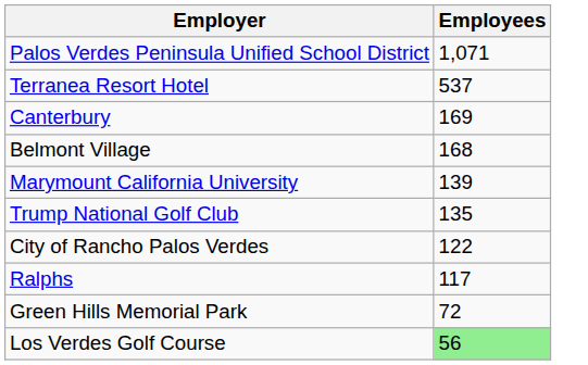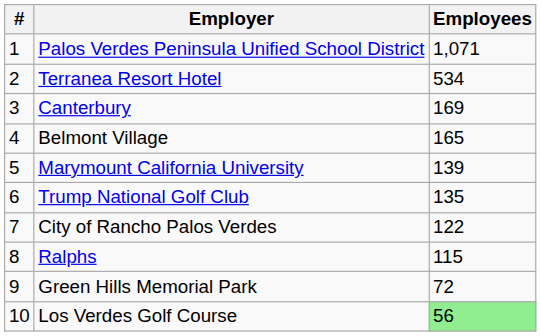 <table class="wikitable">
 <tr>
+<th>#</th>
 <th>Employer</th>
 <th>Employees</th>
 </tr>
 <tr>
+<td>1</td>
 <td><a href='#'>Palos Verdes Peninsula Unified School District</a></td>
 <td>1,071</td>
 </tr>
 <tr>
+<td>2</td>
 <td><a href='#'>Terranea Resort Hotel</a></td>
-<td>537</td>
+<td>534</td>
 </tr>
 <tr>
+<td>3</td>
 <td><a href='#'>Canterbury</a></td>
 <td>169</td>
 </tr>
 <tr>
+<td>4</td>
 <td>Belmont Village</td>
-<td>168</td>
+<td>165</td>
 </tr>
 <tr>
+<td>5</td>
 <td><a href='#'>Marymount California University</a></td>
 <td>139</td>
 </tr>
 <tr>
+<td>6</td>
 <td><a href='#'>Trump National Golf Club</a></td>
 <td>135</td>
 </tr>
 <tr>
+<td>7</td>
 <td>City of Rancho Palos Verdes</td>
 <td>122</td>
 </tr>
 <tr>
+<td>8</td>
 <td><a href='#'>Ralphs</a></td>
-<td>117</td>
+<td>115</td>
 </tr>
 <tr>
+<td>9</td>
 <td>Green Hills Memorial Park</td>
 <td>72</td>
 </tr>
 <tr>
+<td>10</td>
 <td>Los Verdes Golf Course</td>
 <td style="background: lightgreen;">56</td>
 </tr>
 </table>
